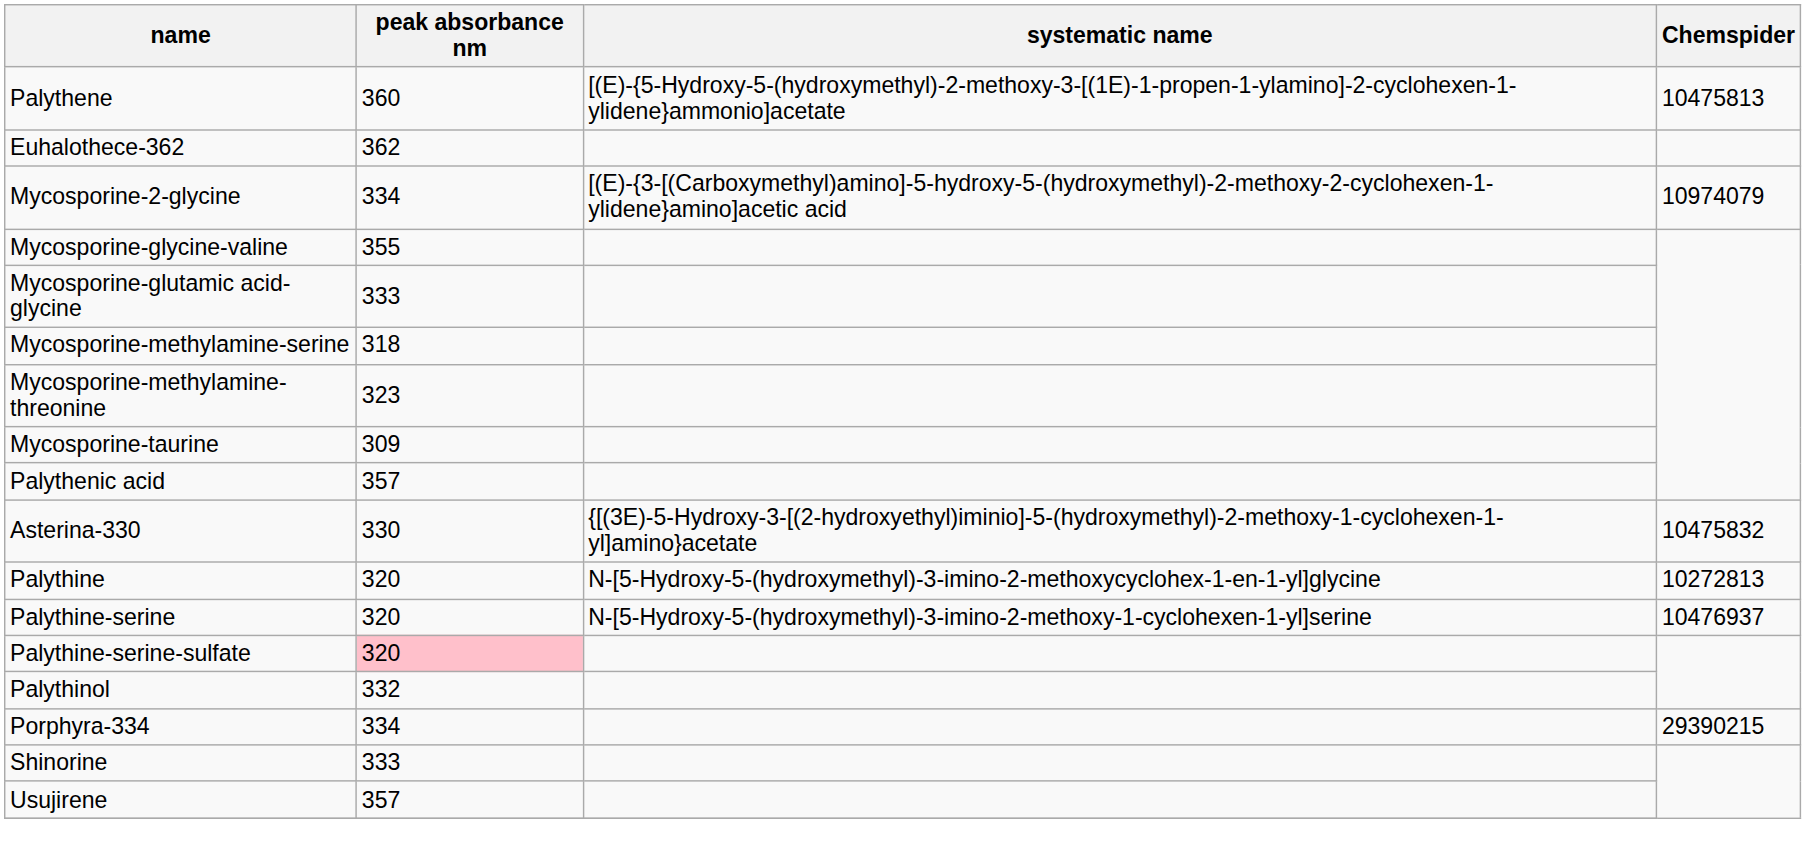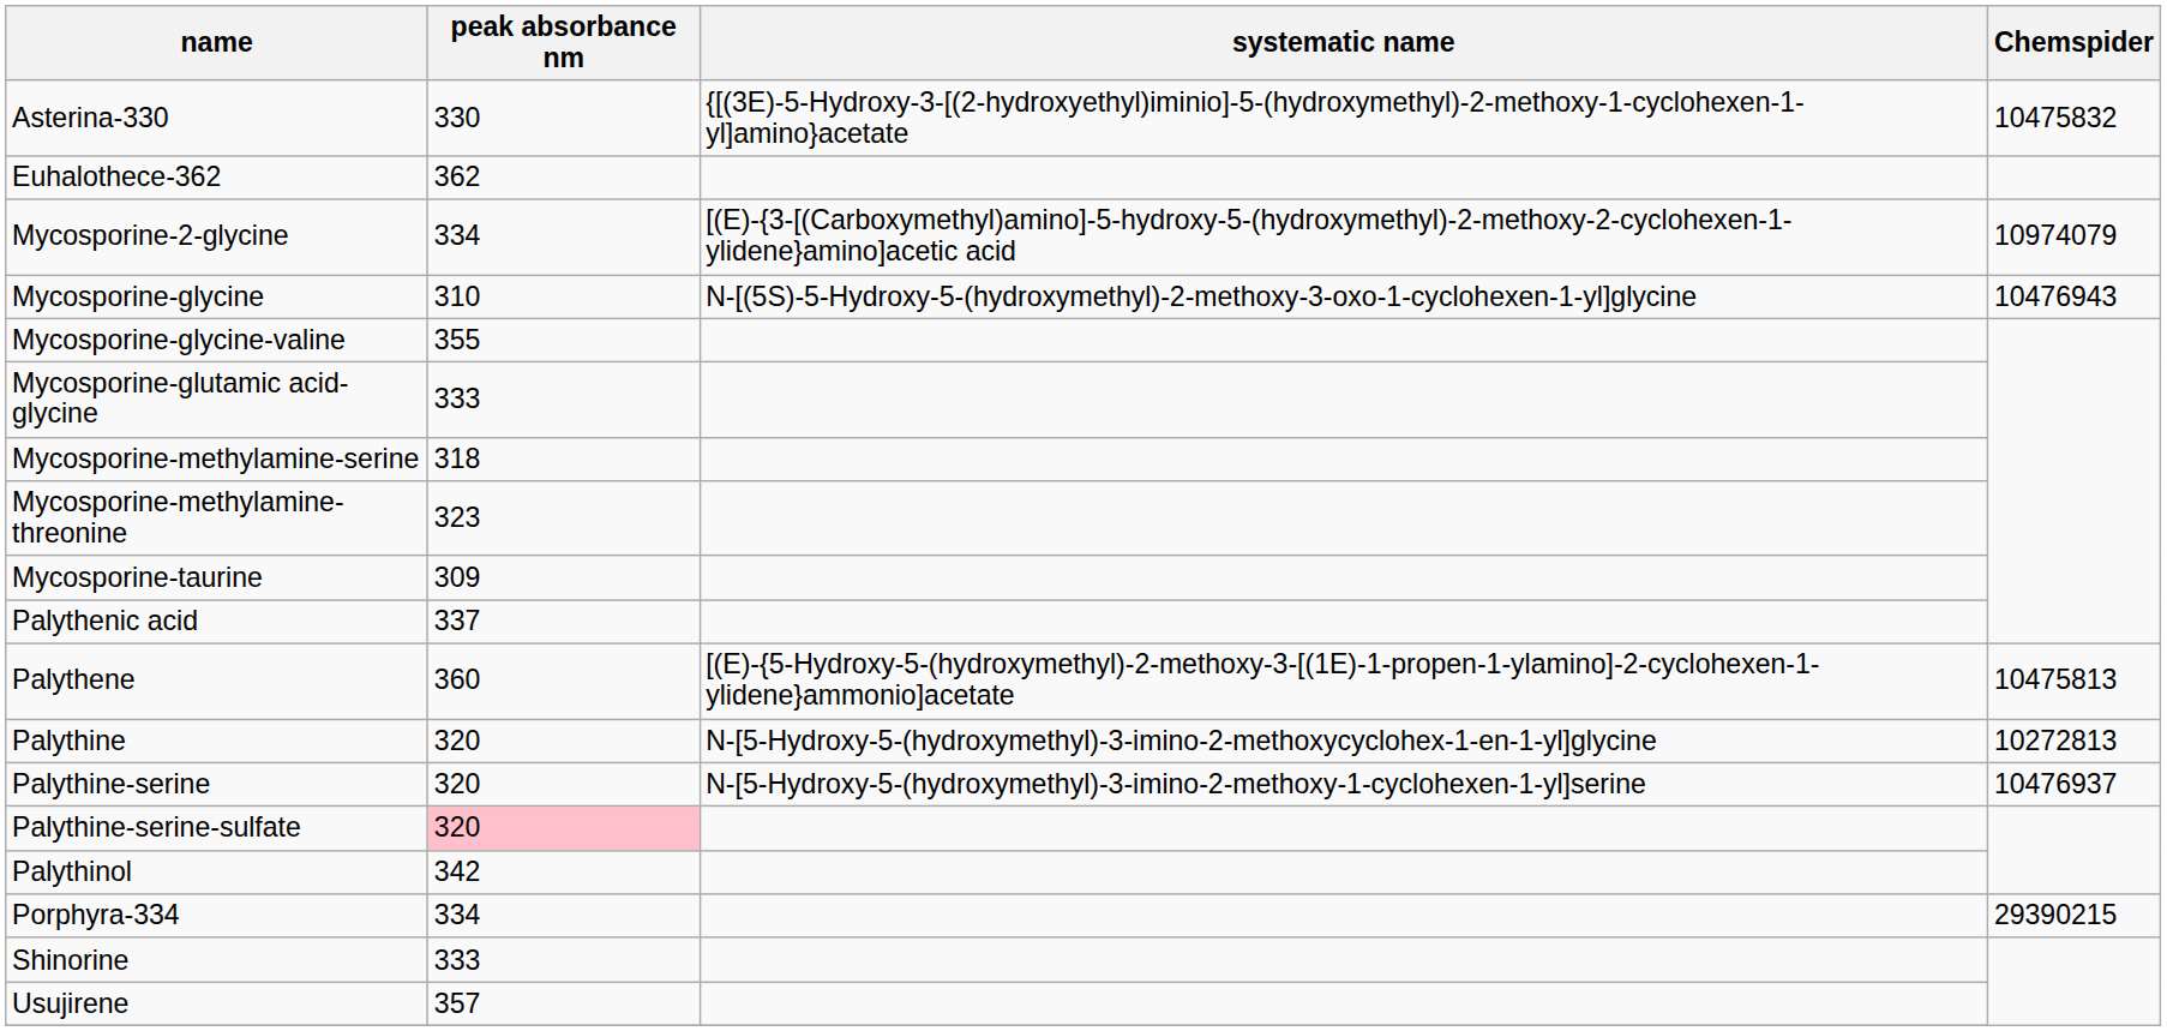 <table class="wikitable">
 <tr>
 <th>name</th>
 <th>peak absorbance nm</th>
 <th>systematic name</th>
 <th>Chemspider</th>
 </tr>
 <tr>
-<td>Palythene</td>
-<td>360</td>
-<td>[(E)-{5-Hydroxy-5-(hydroxymethyl)-2-methoxy-3-[(1E)-1-propen-1-ylamino]-2-cyclohexen-1-ylidene}ammonio]acetate</td>
-<td>10475813</td>
+<td>Asterina-330</td>
+<td>330</td>
+<td>{[(3E)-5-Hydroxy-3-[(2-hydroxyethyl)iminio]-5-(hydroxymethyl)-2-methoxy-1-cyclohexen-1-yl]amino}acetate</td>
+<td>10475832</td>
 </tr>
 <tr>
 <td>Euhalothece-362</td>
 <td>362</td>
 <td></td>
 </tr>
 <tr>
 <td>Mycosporine-2-glycine</td>
 <td>334</td>
 <td>[(E)-{3-[(Carboxymethyl)amino]-5-hydroxy-5-(hydroxymethyl)-2-methoxy-2-cyclohexen-1-ylidene}amino]acetic acid</td>
 <td>10974079</td>
+</tr>
+<tr>
+<td>Mycosporine-glycine</td>
+<td>310</td>
+<td>N-[(5S)-5-Hydroxy-5-(hydroxymethyl)-2-methoxy-3-oxo-1-cyclohexen-1-yl]glycine</td>
+<td>10476943</td>
 </tr>
 <tr>
 <td>Mycosporine-glycine-valine</td>
 <td>355</td>
 <td></td>
 </tr>
 <tr>
 <td>Mycosporine-glutamic acid-glycine</td>
 <td>333</td>
 <td></td>
 </tr>
 <tr>
 <td>Mycosporine-methylamine-serine</td>
 <td>318</td>
 <td></td>
 </tr>
 <tr>
 <td>Mycosporine-methylamine-threonine</td>
 <td>323</td>
 <td></td>
 </tr>
 <tr>
 <td>Mycosporine-taurine</td>
 <td>309</td>
 <td></td>
 </tr>
 <tr>
 <td>Palythenic acid</td>
-<td>357</td>
+<td>337</td>
 <td></td>
 </tr>
 <tr>
-<td>Asterina-330</td>
-<td>330</td>
-<td>{[(3E)-5-Hydroxy-3-[(2-hydroxyethyl)iminio]-5-(hydroxymethyl)-2-methoxy-1-cyclohexen-1-yl]amino}acetate</td>
-<td>10475832</td>
+<td>Palythene</td>
+<td>360</td>
+<td>[(E)-{5-Hydroxy-5-(hydroxymethyl)-2-methoxy-3-[(1E)-1-propen-1-ylamino]-2-cyclohexen-1-ylidene}ammonio]acetate</td>
+<td>10475813</td>
 </tr>
 <tr>
 <td>Palythine</td>
 <td>320</td>
 <td>N-[5-Hydroxy-5-(hydroxymethyl)-3-imino-2-methoxycyclohex-1-en-1-yl]glycine</td>
 <td>10272813</td>
 </tr>
 <tr>
 <td>Palythine-serine</td>
 <td>320</td>
 <td>N-[5-Hydroxy-5-(hydroxymethyl)-3-imino-2-methoxy-1-cyclohexen-1-yl]serine</td>
 <td>10476937</td>
 </tr>
 <tr>
 <td>Palythine-serine-sulfate</td>
 <td style="background: pink;">320</td>
 <td></td>
 </tr>
 <tr>
 <td>Palythinol</td>
-<td>332</td>
+<td>342</td>
 <td></td>
 </tr>
 <tr>
 <td>Porphyra-334</td>
 <td>334</td>
 <td></td>
 <td>29390215</td>
 </tr>
 <tr>
 <td>Shinorine</td>
 <td>333</td>
 <td></td>
 </tr>
 <tr>
 <td>Usujirene</td>
 <td>357</td>
 <td></td>
 </tr>
 <tr>
 </tr>
 </table>
